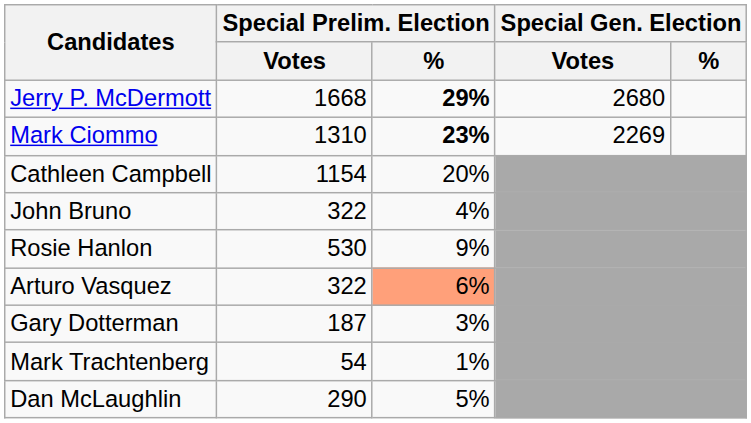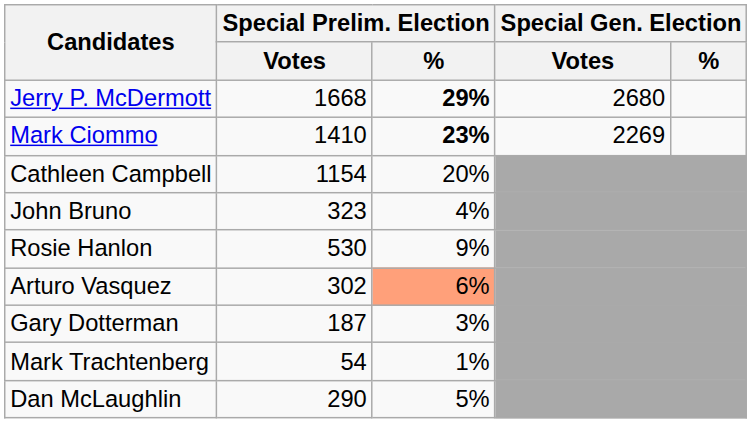 <table class=wikitable>
 <tr>
 <th colspan=1 rowspan=2><strong>Candidates</strong></th>
 <th colspan=2><strong>Special Prelim. Election</strong></th>
 <th colspan=2><strong>Special Gen. Election</strong></th>
 </tr>
 <tr>
 <th>Votes</th>
 <th>%</th>
 <th>Votes</th>
 <th>%</th>
 </tr>
 <tr>
 <td><a href='#'>Jerry P. McDermott</a></td>
 <td align="right">1668</td>
 <td align="right"><strong>29%</strong></td>
 <td align="right">2680</td>
 <td align="right"></td>
 </tr>
 <tr>
 <td><a href='#'>Mark Ciommo</a></td>
-<td align="right">1310</td>
+<td align="right">1410</td>
 <td align="right"><strong>23%</strong></td>
 <td align="right">2269</td>
 <td align="right"></td>
 </tr>
 <tr>
 <td>Cathleen Campbell</td>
 <td align="right">1154</td>
 <td align="right">20%</td>
 <td colspan=4 bgcolor=darkgray> </td>
 </tr>
 <tr>
 <td>John Bruno</td>
-<td align="right">322</td>
+<td align="right">323</td>
 <td align="right">4%</td>
 <td colspan=4 bgcolor=darkgray> </td>
 </tr>
 <tr>
 <td>Rosie Hanlon</td>
 <td align="right">530</td>
 <td align="right">9%</td>
 <td colspan=4 bgcolor=darkgray> </td>
 </tr>
 <tr>
 <td>Arturo Vasquez</td>
-<td align="right">322</td>
+<td align="right">302</td>
 <td align="right" style="background: lightsalmon;">6%</td>
 <td colspan=4 bgcolor=darkgray> </td>
 </tr>
 <tr>
 <td>Gary Dotterman</td>
 <td align="right">187</td>
 <td align="right">3%</td>
 <td colspan=4 bgcolor=darkgray> </td>
 </tr>
 <tr>
 <td>Mark Trachtenberg</td>
 <td align="right">54</td>
 <td align="right">1%</td>
 <td colspan=4 bgcolor=darkgray> </td>
 </tr>
 <tr>
 <td>Dan McLaughlin</td>
 <td align="right">290</td>
 <td align="right">5%</td>
 <td colspan=4 bgcolor=darkgray> </td>
 </tr>
 </table>
